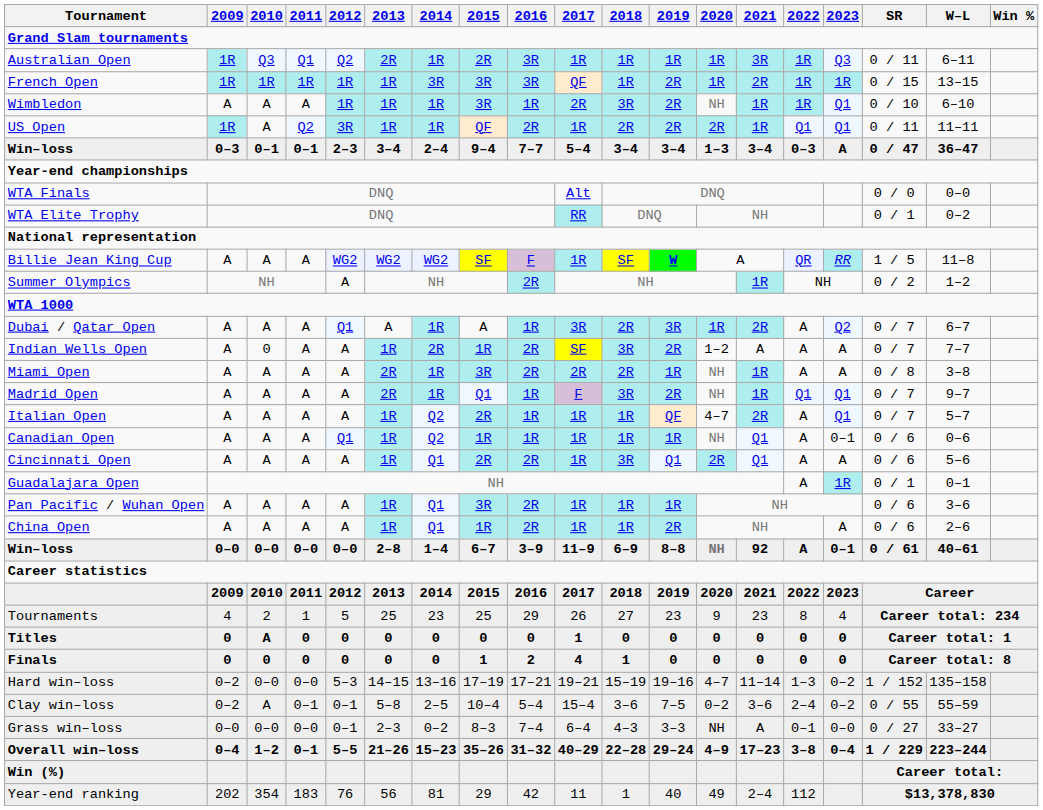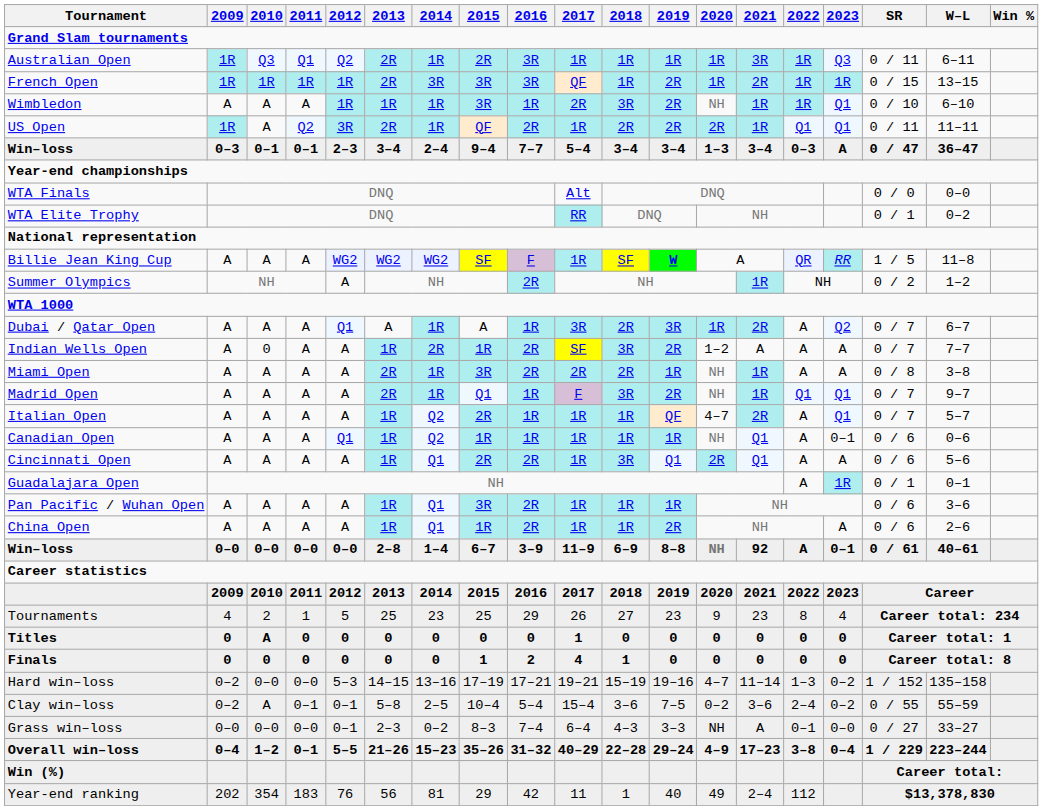 <table class=wikitable style=text-align:center>
 <tr>
 <th>Tournament</th>
 <th><a href='#'>2009</a></th>
 <th><a href='#'>2010</a></th>
 <th><a href='#'>2011</a></th>
 <th><a href='#'>2012</a></th>
 <th><a href='#'>2013</a></th>
 <th><a href='#'>2014</a></th>
 <th><a href='#'>2015</a></th>
 <th><a href='#'>2016</a></th>
 <th><a href='#'>2017</a></th>
 <th><a href='#'>2018</a></th>
 <th><a href='#'>2019</a></th>
 <th><a href='#'>2020</a></th>
 <th><a href='#'>2021</a></th>
 <th><a href='#'>2022</a></th>
 <th><a href='#'>2023</a></th>
 <th>SR</th>
 <th>W–L</th>
 <th>Win %</th>
 </tr>
 <tr>
 <td colspan="19" style="text-align:left"><strong><a href='#'>Grand Slam tournaments</a></strong></td>
 </tr>
 <tr>
 <td align=left><a href='#'>Australian Open</a></td>
 <td bgcolor=afeeee><a href='#'>1R</a></td>
 <td bgcolor=f0f8ff><a href='#'>Q3</a></td>
 <td bgcolor=f0f8ff><a href='#'>Q1</a></td>
 <td bgcolor=f0f8ff><a href='#'>Q2</a></td>
 <td bgcolor=afeeee><a href='#'>2R</a></td>
 <td bgcolor=afeeee><a href='#'>1R</a></td>
 <td bgcolor=afeeee><a href='#'>2R</a></td>
 <td bgcolor=afeeee><a href='#'>3R</a></td>
 <td bgcolor=afeeee><a href='#'>1R</a></td>
 <td bgcolor=afeeee><a href='#'>1R</a></td>
 <td bgcolor=afeeee><a href='#'>1R</a></td>
 <td bgcolor=afeeee><a href='#'>1R</a></td>
 <td bgcolor=afeeee><a href='#'>3R</a></td>
 <td bgcolor=afeeee><a href='#'>1R</a></td>
 <td bgcolor=f0f8ff><a href='#'>Q3</a></td>
 <td>0 / 11</td>
 <td>6–11</td>
 <td></td>
 </tr>
 <tr>
 <td align=left><a href='#'>French Open</a></td>
 <td bgcolor=afeeee><a href='#'>1R</a></td>
 <td bgcolor=afeeee><a href='#'>1R</a></td>
 <td bgcolor=afeeee><a href='#'>1R</a></td>
 <td bgcolor=afeeee><a href='#'>1R</a></td>
-<td bgcolor=afeeee><a href='#'>1R</a></td>
+<td bgcolor=afeeee><a href='#'>2R</a></td>
 <td bgcolor=afeeee><a href='#'>3R</a></td>
 <td bgcolor=afeeee><a href='#'>3R</a></td>
 <td bgcolor=afeeee><a href='#'>3R</a></td>
 <td bgcolor=ffebcd><a href='#'>QF</a></td>
 <td bgcolor=afeeee><a href='#'>1R</a></td>
 <td bgcolor=afeeee><a href='#'>2R</a></td>
 <td bgcolor=afeeee><a href='#'>1R</a></td>
 <td bgcolor=afeeee><a href='#'>2R</a></td>
 <td bgcolor=afeeee><a href='#'>1R</a></td>
 <td bgcolor=afeeee><a href='#'>1R</a></td>
 <td>0 / 15</td>
 <td>13–15</td>
 <td></td>
 </tr>
 <tr>
 <td align=left><a href='#'>Wimbledon</a></td>
 <td>A</td>
 <td>A</td>
 <td>A</td>
 <td bgcolor=afeeee><a href='#'>1R</a></td>
 <td bgcolor=afeeee><a href='#'>1R</a></td>
 <td bgcolor=afeeee><a href='#'>1R</a></td>
 <td bgcolor=afeeee><a href='#'>3R</a></td>
 <td bgcolor=afeeee><a href='#'>1R</a></td>
 <td bgcolor=afeeee><a href='#'>2R</a></td>
 <td bgcolor=afeeee><a href='#'>3R</a></td>
 <td bgcolor=afeeee><a href='#'>2R</a></td>
 <td style=color:#767676>NH</td>
 <td bgcolor=afeeee><a href='#'>1R</a></td>
 <td bgcolor=afeeee><a href='#'>1R</a></td>
 <td bgcolor=f0f8ff><a href='#'>Q1</a></td>
 <td>0 / 10</td>
 <td>6–10</td>
 <td></td>
 </tr>
 <tr>
 <td align=left><a href='#'>US Open</a></td>
 <td bgcolor=afeeee><a href='#'>1R</a></td>
 <td>A</td>
 <td bgcolor=f0f8ff><a href='#'>Q2</a></td>
 <td bgcolor=afeeee><a href='#'>3R</a></td>
-<td bgcolor=afeeee><a href='#'>1R</a></td>
+<td bgcolor=afeeee><a href='#'>2R</a></td>
 <td bgcolor=afeeee><a href='#'>1R</a></td>
 <td bgcolor=ffebcd><a href='#'>QF</a></td>
 <td bgcolor=afeeee><a href='#'>2R</a></td>
 <td bgcolor=afeeee><a href='#'>1R</a></td>
 <td bgcolor=afeeee><a href='#'>2R</a></td>
 <td bgcolor=afeeee><a href='#'>2R</a></td>
 <td bgcolor=afeeee><a href='#'>2R</a></td>
 <td bgcolor=afeeee><a href='#'>1R</a></td>
 <td bgcolor=f0f8ff><a href='#'>Q1</a></td>
 <td bgcolor=f0f8ff><a href='#'>Q1</a></td>
 <td>0 / 11</td>
 <td>11–11</td>
 <td></td>
 </tr>
 <tr style=background:#efefef;font-weight:bold>
 <td style=text-align:left>Win–loss</td>
 <td>0–3</td>
 <td>0–1</td>
 <td>0–1</td>
 <td>2–3</td>
 <td>3–4</td>
 <td>2–4</td>
 <td>9–4</td>
 <td>7–7</td>
 <td>5–4</td>
 <td>3–4</td>
 <td>3–4</td>
 <td>1–3</td>
 <td>3–4</td>
 <td>0–3</td>
 <td>A</td>
 <td>0 / 47</td>
 <td>36–47</td>
 <td></td>
 </tr>
 <tr>
 <td colspan="19" align="left"><strong>Year-end championships</strong></td>
 </tr>
 <tr>
 <td align=left><a href='#'>WTA Finals</a></td>
 <td colspan="8" style="color:#767676">DNQ</td>
 <td><a href='#'>Alt</a></td>
 <td colspan="5" style="color:#767676">DNQ</td>
 <td></td>
 <td>0 / 0</td>
 <td>0–0</td>
 <td></td>
 </tr>
 <tr>
 <td align=left><a href='#'>WTA Elite Trophy</a></td>
 <td colspan=8 style=color:#767676>DNQ</td>
 <td bgcolor=afeeee><a href='#'>RR</a></td>
 <td colspan=2 style=color:#767676>DNQ</td>
 <td colspan="3" style="color:#767676">NH</td>
 <td></td>
 <td>0 / 1</td>
 <td>0–2</td>
 <td></td>
 </tr>
 <tr>
 <td colspan="19" align="left"><strong>National representation</strong></td>
 </tr>
 <tr>
 <td align=left><a href='#'>Billie Jean King Cup</a></td>
 <td>A</td>
 <td>A</td>
 <td>A</td>
 <td bgcolor=ecf2ff><a href='#'>WG2</a></td>
 <td bgcolor=ecf2ff><a href='#'>WG2</a></td>
 <td bgcolor=ecf2ff><a href='#'>WG2</a></td>
 <td bgcolor=yellow><a href='#'>SF</a></td>
 <td bgcolor=thistle><a href='#'>F</a></td>
 <td bgcolor=afeeee><a href='#'>1R</a></td>
 <td bgcolor=yellow><a href='#'>SF</a></td>
 <td bgcolor=lime><strong><a href='#'>W</a></strong></td>
 <td colspan="2">A</td>
 <td bgcolor=ecf2ff><a href='#'>QR</a></td>
 <td bgcolor=afeeee><em><a href='#'>RR</a></em></td>
 <td>1 / 5</td>
 <td>11–8</td>
 <td></td>
 </tr>
 <tr>
 <td align=left><a href='#'>Summer Olympics</a></td>
 <td style=color:#767676 colspan=3>NH</td>
 <td>A</td>
 <td colspan=3 style=color:#767676>NH</td>
 <td bgcolor=afeeee><a href='#'>2R</a></td>
 <td colspan=4 style=color:#767676>NH</td>
 <td bgcolor=afeeee><a href='#'>1R</a></td>
 <td colspan="2">NH</td>
 <td>0 / 2</td>
 <td>1–2</td>
 <td></td>
 </tr>
 <tr>
 <td colspan="19" style="text-align:left"><strong><a href='#'>WTA 1000</a></strong></td>
 </tr>
 <tr>
 <td align=left><a href='#'>Dubai</a> / <a href='#'>Qatar Open</a></td>
 <td>A</td>
 <td>A</td>
 <td>A</td>
 <td bgcolor=f0f8ff><a href='#'>Q1</a></td>
 <td>A</td>
 <td bgcolor=afeeee><a href='#'>1R</a></td>
 <td>A</td>
 <td bgcolor=afeeee><a href='#'>1R</a></td>
 <td bgcolor=afeeee><a href='#'>3R</a></td>
 <td bgcolor=afeeee><a href='#'>2R</a></td>
 <td bgcolor=afeeee><a href='#'>3R</a></td>
 <td bgcolor=afeeee><a href='#'>1R</a></td>
 <td bgcolor=afeeee><a href='#'>2R</a></td>
 <td>A</td>
 <td bgcolor=f0f8ff><a href='#'>Q2</a></td>
 <td>0 / 7</td>
 <td>6–7</td>
 <td></td>
 </tr>
 <tr>
 <td align=left><a href='#'>Indian Wells Open</a></td>
 <td>A</td>
 <td>0</td>
 <td>A</td>
 <td>A</td>
 <td bgcolor=afeeee><a href='#'>1R</a></td>
 <td bgcolor=afeeee><a href='#'>2R</a></td>
 <td bgcolor=afeeee><a href='#'>1R</a></td>
 <td bgcolor=afeeee><a href='#'>2R</a></td>
 <td bgcolor=yellow><a href='#'>SF</a></td>
 <td bgcolor=afeeee><a href='#'>3R</a></td>
 <td bgcolor=afeeee><a href='#'>2R</a></td>
 <td>1–2</td>
 <td>A</td>
 <td>A</td>
 <td>A</td>
 <td>0 / 7</td>
 <td>7–7</td>
 <td></td>
 </tr>
 <tr>
 <td align=left><a href='#'>Miami Open</a></td>
 <td>A</td>
 <td>A</td>
 <td>A</td>
 <td>A</td>
 <td bgcolor=afeeee><a href='#'>2R</a></td>
 <td bgcolor=afeeee><a href='#'>1R</a></td>
 <td bgcolor=afeeee><a href='#'>3R</a></td>
 <td bgcolor=afeeee><a href='#'>2R</a></td>
 <td bgcolor=afeeee><a href='#'>2R</a></td>
 <td bgcolor=afeeee><a href='#'>2R</a></td>
 <td bgcolor=afeeee><a href='#'>1R</a></td>
 <td style="color:#767676">NH</td>
 <td bgcolor=afeeee><a href='#'>1R</a></td>
 <td>A</td>
 <td>A</td>
 <td>0 / 8</td>
 <td>3–8</td>
 <td></td>
 </tr>
 <tr>
 <td align=left><a href='#'>Madrid Open</a></td>
 <td>A</td>
 <td>A</td>
 <td>A</td>
 <td>A</td>
 <td bgcolor=afeeee><a href='#'>2R</a></td>
 <td bgcolor=afeeee><a href='#'>1R</a></td>
 <td bgcolor=f0f8ff><a href='#'>Q1</a></td>
 <td bgcolor=afeeee><a href='#'>1R</a></td>
 <td bgcolor=thistle><a href='#'>F</a></td>
 <td bgcolor=afeeee><a href='#'>3R</a></td>
 <td bgcolor=afeeee><a href='#'>2R</a></td>
 <td style="color:#767676">NH</td>
 <td bgcolor=#afeeee><a href='#'>1R</a></td>
 <td bgcolor=f0f8ff><a href='#'>Q1</a></td>
 <td bgcolor=f0f8ff><a href='#'>Q1</a></td>
 <td>0 / 7</td>
 <td>9–7</td>
 <td></td>
 </tr>
 <tr>
 <td align=left><a href='#'>Italian Open</a></td>
 <td>A</td>
 <td>A</td>
 <td>A</td>
 <td>A</td>
 <td bgcolor=afeeee><a href='#'>1R</a></td>
 <td bgcolor=f0f8ff><a href='#'>Q2</a></td>
 <td bgcolor=afeeee><a href='#'>2R</a></td>
 <td bgcolor=afeeee><a href='#'>1R</a></td>
 <td bgcolor=afeeee><a href='#'>1R</a></td>
 <td bgcolor=afeeee><a href='#'>1R</a></td>
 <td bgcolor=ffebcd><a href='#'>QF</a></td>
 <td>4–7</td>
 <td bgcolor=afeeee><a href='#'>2R</a></td>
 <td>A</td>
 <td bgcolor=f0f8ff><a href='#'>Q1</a></td>
 <td>0 / 7</td>
 <td>5–7</td>
 <td></td>
 </tr>
 <tr>
 <td align=left><a href='#'>Canadian Open</a></td>
 <td>A</td>
 <td>A</td>
 <td>A</td>
 <td bgcolor=f0f8ff><a href='#'>Q1</a></td>
 <td bgcolor=afeeee><a href='#'>1R</a></td>
 <td bgcolor=f0f8ff><a href='#'>Q2</a></td>
 <td bgcolor=afeeee><a href='#'>1R</a></td>
 <td bgcolor=afeeee><a href='#'>1R</a></td>
 <td bgcolor=afeeee><a href='#'>1R</a></td>
 <td bgcolor=afeeee><a href='#'>1R</a></td>
 <td bgcolor=afeeee><a href='#'>1R</a></td>
 <td style=color:#767676>NH</td>
 <td bgcolor=f0f8ff><a href='#'>Q1</a></td>
 <td>A</td>
 <td>0–1</td>
 <td>0 / 6</td>
 <td>0–6</td>
 <td></td>
 </tr>
 <tr>
 <td align=left><a href='#'>Cincinnati Open</a></td>
 <td>A</td>
 <td>A</td>
 <td>A</td>
 <td>A</td>
 <td bgcolor=afeeee><a href='#'>1R</a></td>
 <td bgcolor=f0f8ff><a href='#'>Q1</a></td>
 <td bgcolor=afeeee><a href='#'>2R</a></td>
 <td bgcolor=afeeee><a href='#'>2R</a></td>
 <td bgcolor=afeeee><a href='#'>1R</a></td>
 <td bgcolor=afeeee><a href='#'>3R</a></td>
 <td bgcolor=f0f8ff><a href='#'>Q1</a></td>
 <td bgcolor=afeeee><a href='#'>2R</a></td>
 <td bgcolor=f0f8ff><a href='#'>Q1</a></td>
 <td>A</td>
 <td>A</td>
 <td>0 / 6</td>
 <td>5–6</td>
 <td></td>
 </tr>
 <tr>
 <td align="left"><a href='#'>Guadalajara Open</a></td>
 <td colspan="13" style="color:#767676">NH</td>
 <td>A</td>
 <td bgcolor="afeeee"><a href='#'>1R</a></td>
 <td>0 / 1</td>
 <td>0–1</td>
 <td></td>
 </tr>
 <tr>
 <td align=left><a href='#'>Pan Pacific</a> / <a href='#'>Wuhan Open</a></td>
 <td>A</td>
 <td>A</td>
 <td>A</td>
 <td>A</td>
 <td bgcolor=afeeee><a href='#'>1R</a></td>
 <td bgcolor=f0f8ff><a href='#'>Q1</a></td>
 <td bgcolor=afeeee><a href='#'>3R</a></td>
 <td bgcolor=afeeee><a href='#'>2R</a></td>
 <td bgcolor=afeeee><a href='#'>1R</a></td>
 <td bgcolor=afeeee><a href='#'>1R</a></td>
 <td bgcolor=afeeee><a href='#'>1R</a></td>
 <td colspan="4" style="color:#767676">NH</td>
 <td>0 / 6</td>
 <td>3–6</td>
 <td></td>
 </tr>
 <tr>
 <td align=left><a href='#'>China Open</a></td>
 <td>A</td>
 <td>A</td>
 <td>A</td>
 <td>A</td>
 <td bgcolor=afeeee><a href='#'>1R</a></td>
 <td bgcolor=f0f8ff><a href='#'>Q1</a></td>
 <td bgcolor=afeeee><a href='#'>1R</a></td>
 <td bgcolor=afeeee><a href='#'>2R</a></td>
 <td bgcolor=afeeee><a href='#'>1R</a></td>
 <td bgcolor=afeeee><a href='#'>1R</a></td>
 <td bgcolor=afeeee><a href='#'>2R</a></td>
 <td colspan="3" style="color:#767676">NH</td>
 <td>A</td>
 <td>0 / 6</td>
 <td>2–6</td>
 <td></td>
 </tr>
 <tr style=background:#efefef;font-weight:bold>
 <td align=left>Win–loss</td>
 <td>0–0</td>
 <td>0–0</td>
 <td>0–0</td>
 <td>0–0</td>
 <td>2–8</td>
 <td>1–4</td>
 <td>6–7</td>
 <td>3–9</td>
 <td>11–9</td>
 <td>6–9</td>
 <td>8–8</td>
 <td style="color:#767676">NH</td>
 <td>92</td>
 <td>A</td>
 <td>0–1</td>
 <td>0 / 61</td>
 <td>40–61</td>
 <td></td>
 </tr>
 <tr>
 <td colspan="19" style="text-align:left"><strong>Career statistics</strong></td>
 </tr>
 <tr style=background:#efefef;font-weight:bold>
 <td></td>
 <td>2009</td>
 <td>2010</td>
 <td>2011</td>
 <td>2012</td>
 <td>2013</td>
 <td>2014</td>
 <td>2015</td>
 <td>2016</td>
 <td>2017</td>
 <td>2018</td>
 <td>2019</td>
 <td>2020</td>
 <td>2021</td>
 <td>2022</td>
 <td>2023</td>
 <td colspan="3">Career</td>
 </tr>
 <tr style=background:#efefef>
 <td align=left>Tournaments</td>
 <td>4</td>
 <td>2</td>
 <td>1</td>
 <td>5</td>
 <td>25</td>
 <td>23</td>
 <td>25</td>
 <td>29</td>
 <td>26</td>
 <td>27</td>
 <td>23</td>
 <td>9</td>
 <td>23</td>
 <td>8</td>
 <td>4</td>
 <td colspan="3"><strong>Career total: 234</strong></td>
 </tr>
 <tr style=background:#efefef;font-weight:bold>
 <td style=text-align:left>Titles</td>
 <td>0</td>
 <td>A</td>
 <td>0</td>
 <td>0</td>
 <td>0</td>
 <td>0</td>
 <td>0</td>
 <td>0</td>
 <td>1</td>
 <td>0</td>
 <td>0</td>
 <td>0</td>
 <td>0</td>
 <td>0</td>
 <td>0</td>
 <td colspan="3">Career total: 1</td>
 </tr>
 <tr style=background:#efefef;font-weight:bold>
 <td style=text-align:left>Finals</td>
 <td>0</td>
 <td>0</td>
 <td>0</td>
 <td>0</td>
 <td>0</td>
 <td>0</td>
 <td>1</td>
 <td>2</td>
 <td>4</td>
 <td>1</td>
 <td>0</td>
 <td>0</td>
 <td>0</td>
 <td>0</td>
 <td>0</td>
 <td colspan="3">Career total: 8</td>
 </tr>
 <tr style=background:#efefef>
 <td align=left>Hard win–loss</td>
 <td>0–2</td>
 <td>0–0</td>
 <td>0–0</td>
 <td>5–3</td>
 <td>14–15</td>
 <td>13–16</td>
 <td>17–19</td>
 <td>17–21</td>
 <td>19–21</td>
 <td>15–19</td>
 <td>19–16</td>
 <td>4–7</td>
 <td>11–14</td>
 <td>1–3</td>
 <td>0–2</td>
 <td>1 / 152</td>
 <td>135–158</td>
 <td></td>
 </tr>
 <tr style=background:#efefef>
 <td align=left>Clay win–loss</td>
 <td>0–2</td>
 <td>A</td>
 <td>0–1</td>
 <td>0–1</td>
 <td>5–8</td>
 <td>2–5</td>
 <td>10–4</td>
 <td>5–4</td>
 <td>15–4</td>
 <td>3–6</td>
 <td>7–5</td>
 <td>0–2</td>
 <td>3–6</td>
 <td>2–4</td>
 <td>0–2</td>
 <td>0 / 55</td>
 <td>55–59</td>
 <td></td>
 </tr>
 <tr style=background:#efefef>
 <td align=left>Grass win–loss</td>
 <td>0–0</td>
 <td>0–0</td>
 <td>0–0</td>
 <td>0–1</td>
 <td>2–3</td>
 <td>0–2</td>
 <td>8–3</td>
 <td>7–4</td>
 <td>6–4</td>
 <td>4–3</td>
 <td>3–3</td>
 <td>NH</td>
 <td>A</td>
 <td>0–1</td>
 <td>0–0</td>
 <td>0 / 27</td>
 <td>33–27</td>
 <td></td>
 </tr>
 <tr style=background:#efefef;font-weight:bold>
 <td style=text-align:left>Overall win–loss</td>
 <td>0–4</td>
 <td>1–2</td>
 <td>0–1</td>
 <td>5–5</td>
 <td>21–26</td>
 <td>15–23</td>
 <td>35–26</td>
 <td>31–32</td>
 <td>40–29</td>
 <td>22–28</td>
 <td>29–24</td>
 <td>4–9</td>
 <td>17–23</td>
 <td>3–8</td>
 <td>0–4</td>
 <td>1 / 229</td>
 <td>223–244</td>
 <td></td>
 </tr>
 <tr style=background:#efefef;font-weight:bold>
 <td style=text-align:left>Win (%)</td>
 <td></td>
 <td></td>
 <td></td>
 <td></td>
 <td></td>
 <td></td>
 <td></td>
 <td></td>
 <td></td>
 <td></td>
 <td></td>
 <td></td>
 <td></td>
 <td></td>
 <td></td>
 <td colspan="3">Career total: </td>
 </tr>
 <tr style=background:#efefef>
 <td align=left>Year-end ranking</td>
 <td>202</td>
 <td>354</td>
 <td>183</td>
 <td>76</td>
 <td>56</td>
 <td>81</td>
 <td>29</td>
 <td>42</td>
 <td>11</td>
 <td>1</td>
 <td>40</td>
 <td>49</td>
 <td>2–4</td>
 <td>112</td>
 <td></td>
 <td colspan="3"><strong>$13,378,830</strong></td>
 </tr>
 </table>
